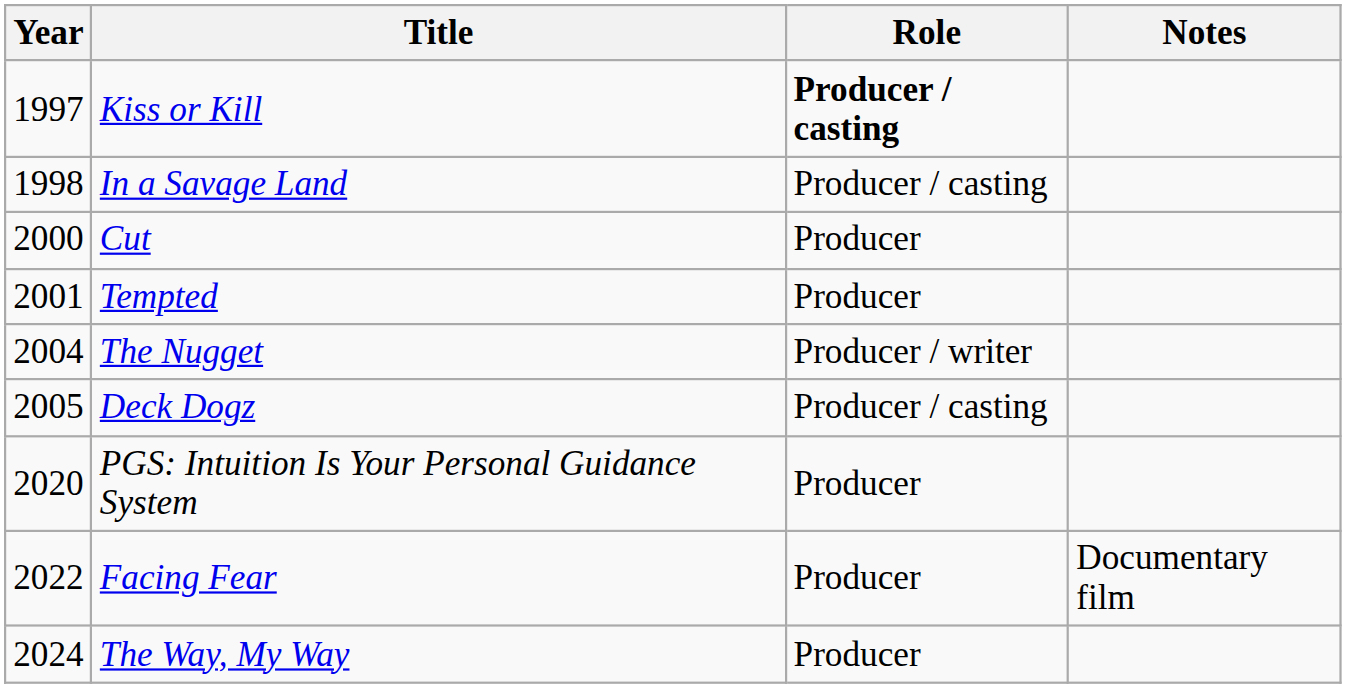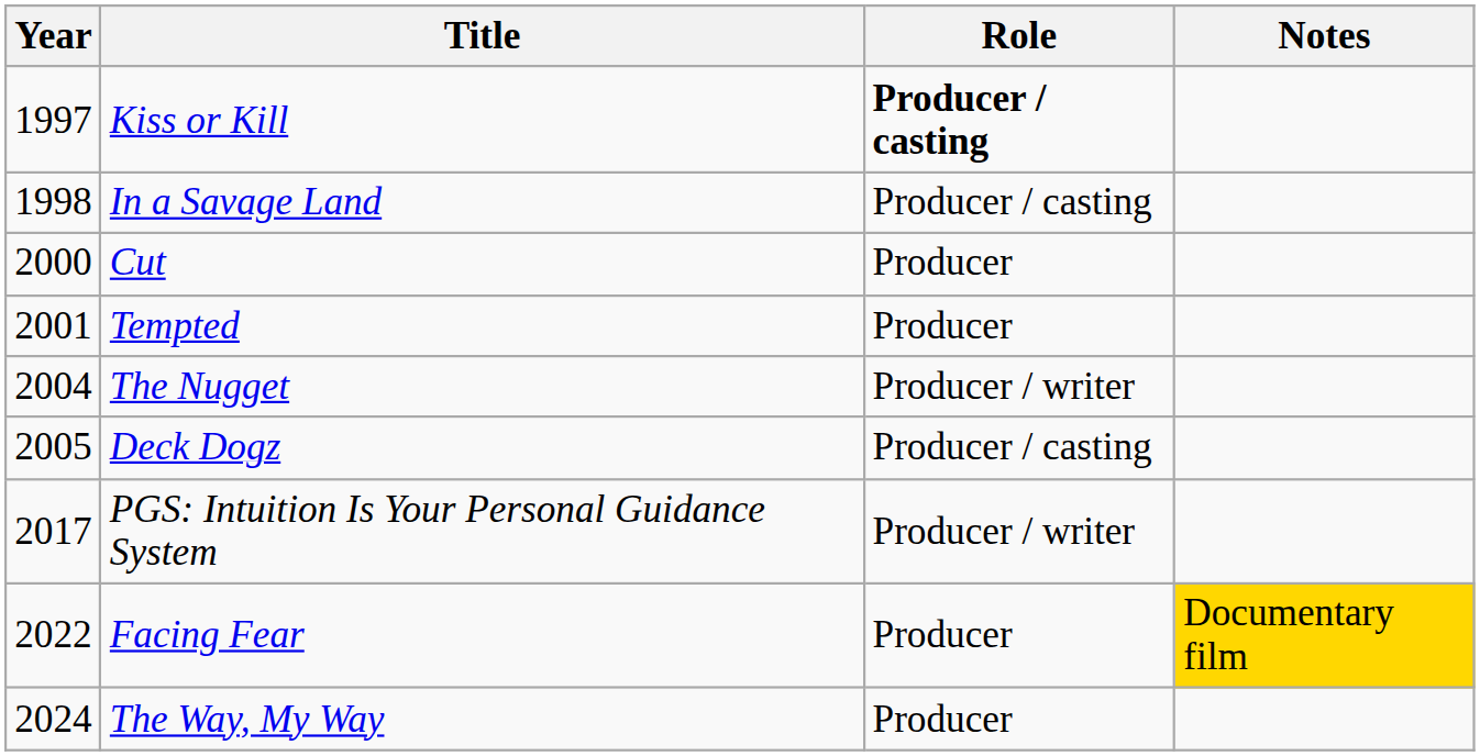 <table class=wikitable>
 <tr>
 <th>Year</th>
 <th>Title</th>
 <th>Role</th>
 <th>Notes</th>
 </tr>
 <tr>
 <td>1997</td>
 <td><em><a href='#'>Kiss or Kill</a></em></td>
 <td><strong>Producer / casting</strong></td>
 <td></td>
 </tr>
 <tr>
 <td>1998</td>
 <td><em><a href='#'>In a Savage Land</a></em></td>
 <td>Producer / casting</td>
 <td></td>
 </tr>
 <tr>
 <td>2000</td>
 <td><em><a href='#'>Cut</a></em></td>
 <td>Producer</td>
 <td></td>
 </tr>
 <tr>
 <td>2001</td>
 <td><em><a href='#'>Tempted</a></em></td>
 <td>Producer</td>
 <td></td>
 </tr>
 <tr>
 <td>2004</td>
 <td><em><a href='#'>The Nugget</a></em></td>
 <td>Producer / writer</td>
 <td></td>
 </tr>
 <tr>
 <td>2005</td>
 <td><em><a href='#'>Deck Dogz</a></em></td>
 <td>Producer / casting</td>
 <td></td>
 </tr>
 <tr>
-<td>2020</td>
+<td>2017</td>
 <td><em>PGS: Intuition Is Your Personal Guidance System</em></td>
-<td>Producer</td>
+<td>Producer / writer</td>
 <td></td>
 </tr>
 <tr>
 <td>2022</td>
 <td><em><a href='#'>Facing Fear</a></em></td>
 <td>Producer</td>
-<td>Documentary film</td>
+<td style="background: gold;">Documentary film</td>
 </tr>
 <tr>
 <td>2024</td>
 <td><em><a href='#'>The Way, My Way</a></em></td>
 <td>Producer</td>
 <td></td>
 </tr>
 </table>
